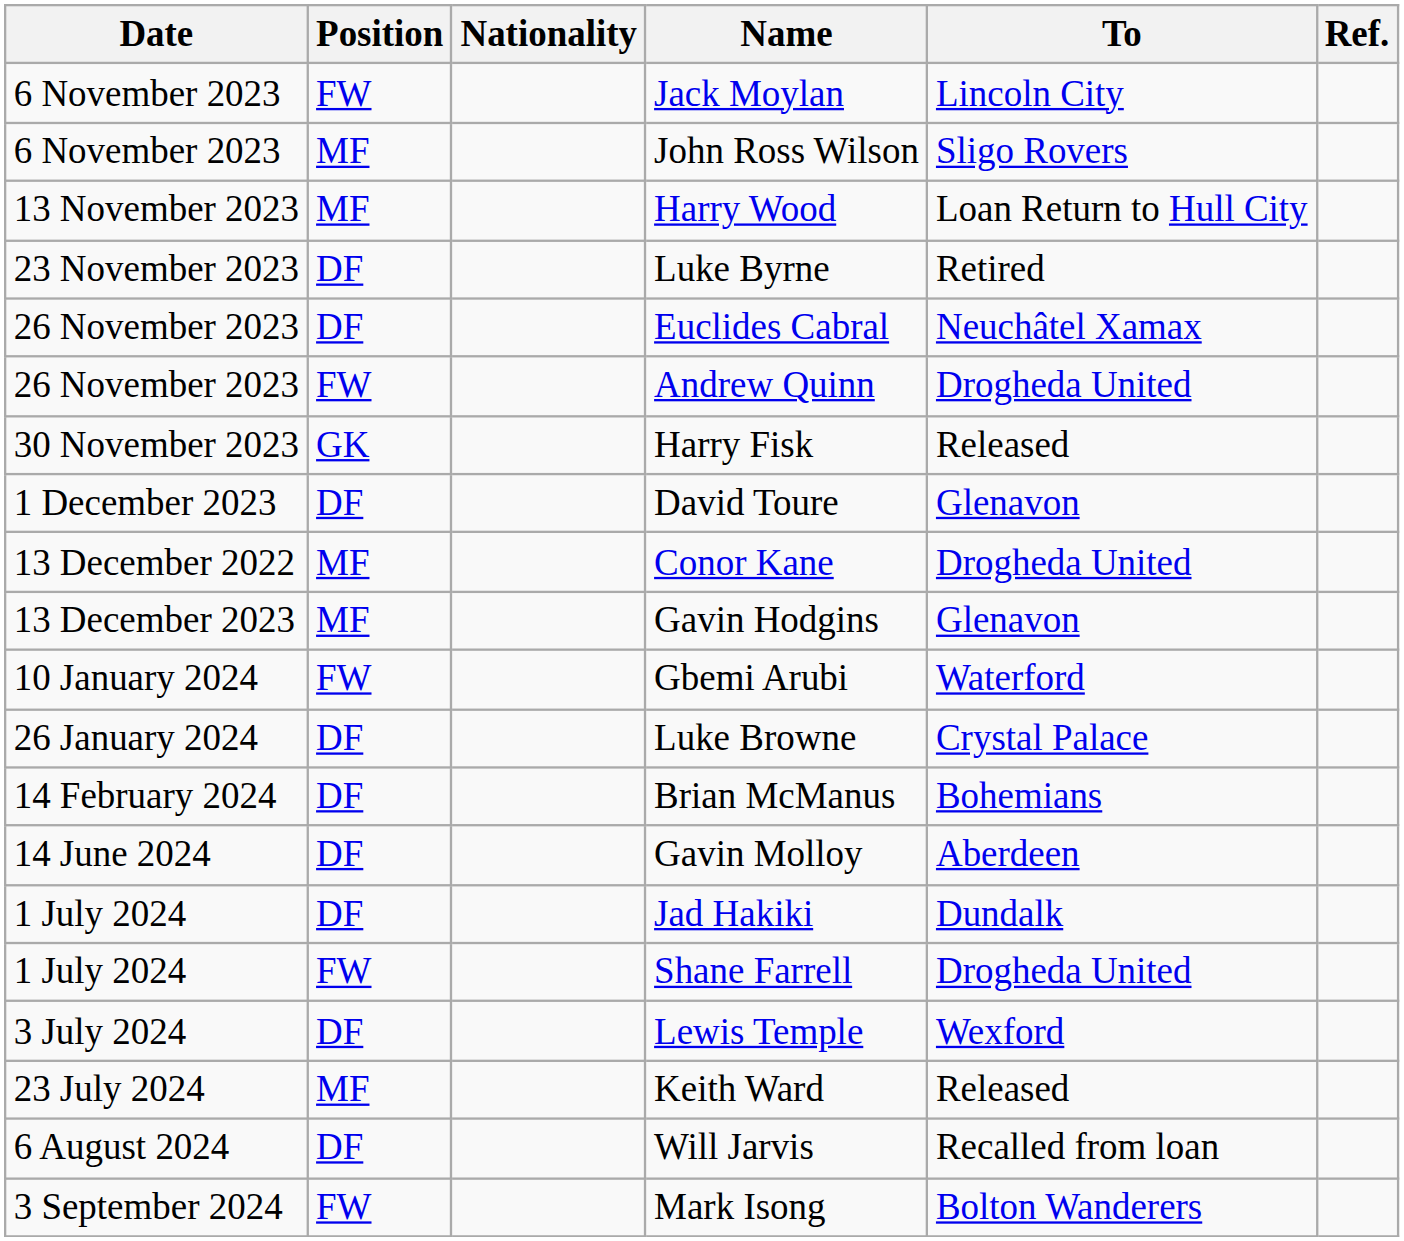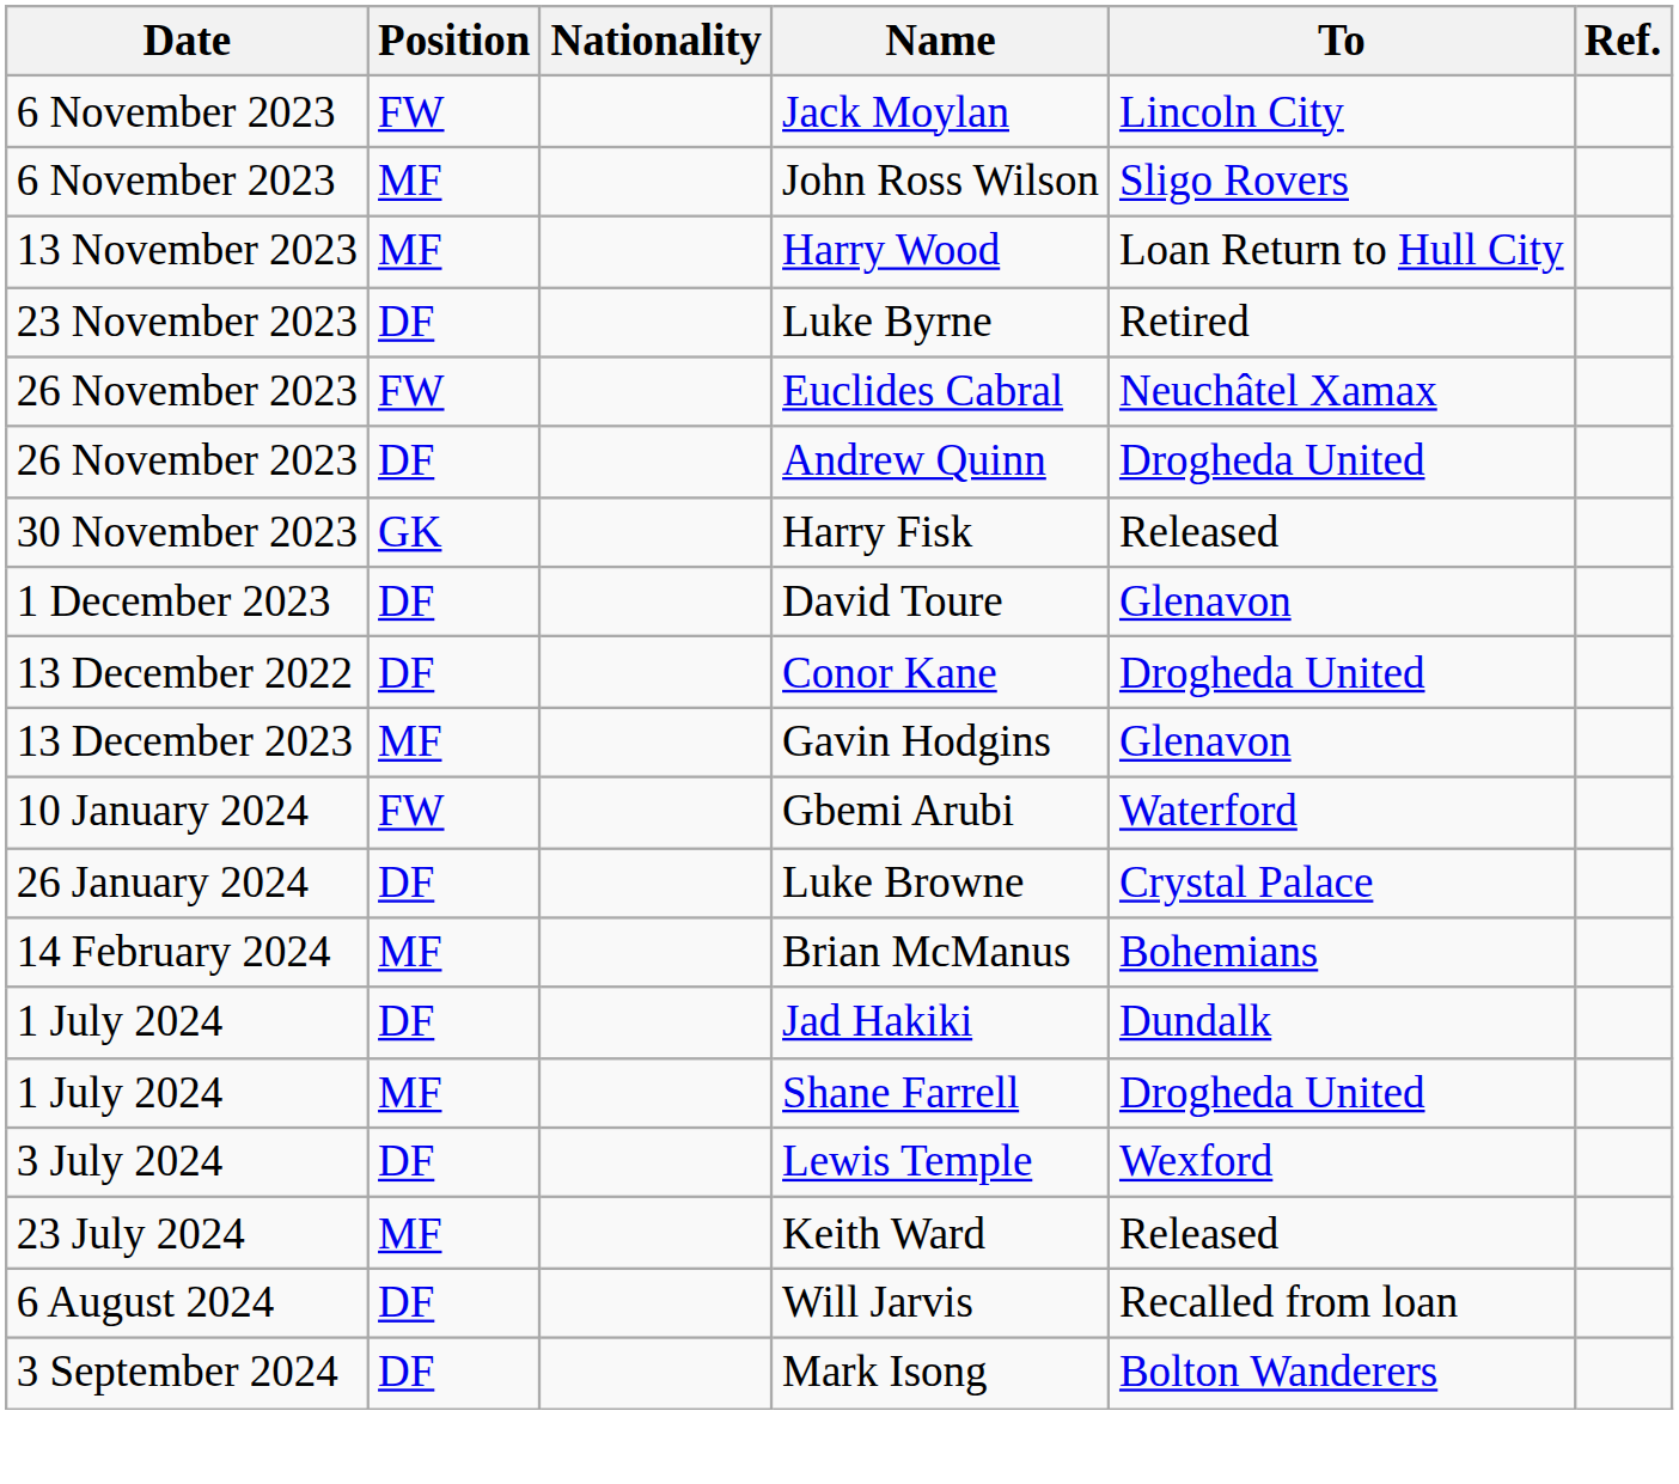 <table class="wikitable">
 <tr>
 <th>Date</th>
 <th>Position</th>
 <th>Nationality</th>
 <th>Name</th>
 <th>To</th>
 <th>Ref.</th>
 </tr>
 <tr>
 <td>6 November 2023</td>
 <td><a href='#'>FW</a></td>
 <td></td>
 <td><a href='#'>Jack Moylan</a></td>
 <td> <a href='#'>Lincoln City</a></td>
 <td></td>
 </tr>
 <tr>
 <td>6 November 2023</td>
 <td><a href='#'>MF</a></td>
 <td></td>
 <td>John Ross Wilson</td>
 <td><a href='#'>Sligo Rovers</a></td>
 <td></td>
 </tr>
 <tr>
 <td>13 November 2023</td>
 <td><a href='#'>MF</a></td>
 <td></td>
 <td><a href='#'>Harry Wood</a></td>
 <td>Loan Return to  <a href='#'>Hull City</a></td>
 <td></td>
 </tr>
 <tr>
 <td>23 November 2023</td>
 <td><a href='#'>DF</a></td>
 <td></td>
 <td>Luke Byrne</td>
 <td>Retired</td>
 <td></td>
 </tr>
 <tr>
 <td>26 November 2023</td>
-<td><a href='#'>DF</a></td>
+<td><a href='#'>FW</a></td>
 <td></td>
 <td><a href='#'>Euclides Cabral</a></td>
 <td> <a href='#'>Neuchâtel Xamax</a></td>
 <td></td>
 </tr>
 <tr>
 <td>26 November 2023</td>
-<td><a href='#'>FW</a></td>
+<td><a href='#'>DF</a></td>
 <td></td>
 <td><a href='#'>Andrew Quinn</a></td>
 <td><a href='#'>Drogheda United</a></td>
 <td></td>
 </tr>
 <tr>
 <td>30 November 2023</td>
 <td><a href='#'>GK</a></td>
 <td></td>
 <td>Harry Fisk</td>
 <td>Released</td>
 <td></td>
 </tr>
 <tr>
 <td>1 December 2023</td>
 <td><a href='#'>DF</a></td>
 <td></td>
 <td>David Toure</td>
 <td> <a href='#'>Glenavon</a></td>
 <td></td>
 </tr>
 <tr>
 <td>13 December 2022</td>
-<td><a href='#'>MF</a></td>
+<td><a href='#'>DF</a></td>
 <td></td>
 <td><a href='#'>Conor Kane</a></td>
 <td><a href='#'>Drogheda United</a></td>
 <td></td>
 </tr>
 <tr>
 <td>13 December 2023</td>
 <td><a href='#'>MF</a></td>
 <td></td>
 <td>Gavin Hodgins</td>
 <td> <a href='#'>Glenavon</a></td>
 <td></td>
 </tr>
 <tr>
 <td>10 January 2024</td>
 <td><a href='#'>FW</a></td>
 <td></td>
 <td>Gbemi Arubi</td>
 <td><a href='#'>Waterford</a></td>
 <td></td>
 </tr>
 <tr>
 <td>26 January 2024</td>
 <td><a href='#'>DF</a></td>
 <td></td>
 <td>Luke Browne</td>
 <td> <a href='#'>Crystal Palace</a></td>
 <td></td>
 </tr>
 <tr>
 <td>14 February 2024</td>
-<td><a href='#'>DF</a></td>
+<td><a href='#'>MF</a></td>
 <td></td>
 <td>Brian McManus</td>
 <td><a href='#'>Bohemians</a></td>
-<td></td>
-</tr>
-<tr>
-<td>14 June 2024</td>
-<td><a href='#'>DF</a></td>
-<td></td>
-<td>Gavin Molloy</td>
-<td> <a href='#'>Aberdeen</a></td>
 <td></td>
 </tr>
 <tr>
 <td>1 July 2024</td>
 <td><a href='#'>DF</a></td>
 <td></td>
 <td><a href='#'>Jad Hakiki</a></td>
 <td><a href='#'>Dundalk</a></td>
 <td></td>
 </tr>
 <tr>
 <td>1 July 2024</td>
-<td><a href='#'>FW</a></td>
+<td><a href='#'>MF</a></td>
 <td></td>
 <td><a href='#'>Shane Farrell</a></td>
 <td><a href='#'>Drogheda United</a></td>
 <td></td>
 </tr>
 <tr>
 <td>3 July 2024</td>
 <td><a href='#'>DF</a></td>
 <td></td>
 <td><a href='#'>Lewis Temple</a></td>
 <td><a href='#'>Wexford</a></td>
 <td></td>
 </tr>
 <tr>
 <td>23 July 2024</td>
 <td><a href='#'>MF</a></td>
 <td></td>
 <td>Keith Ward</td>
 <td>Released</td>
 <td></td>
 </tr>
 <tr>
 <td>6 August 2024</td>
 <td><a href='#'>DF</a></td>
 <td></td>
 <td>Will Jarvis</td>
 <td>Recalled from loan</td>
 <td></td>
 </tr>
 <tr>
 <td>3 September 2024</td>
-<td><a href='#'>FW</a></td>
+<td><a href='#'>DF</a></td>
 <td></td>
 <td>Mark Isong</td>
 <td> <a href='#'>Bolton Wanderers</a></td>
 <td></td>
 </tr>
 </table>
